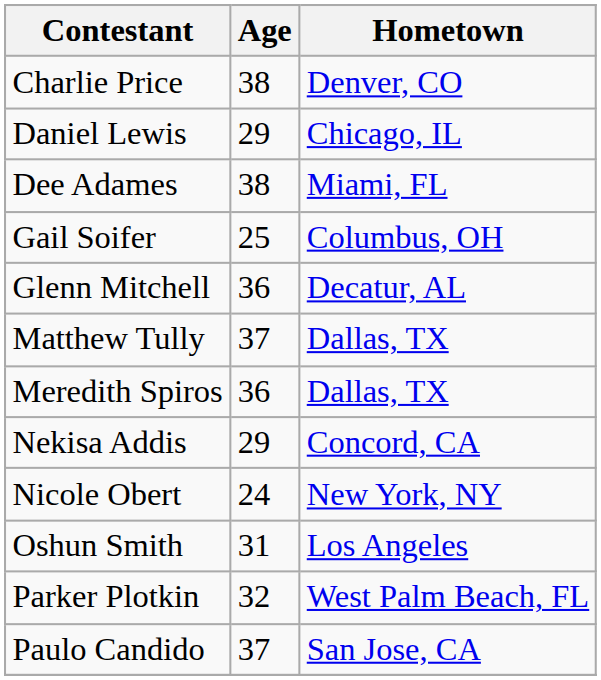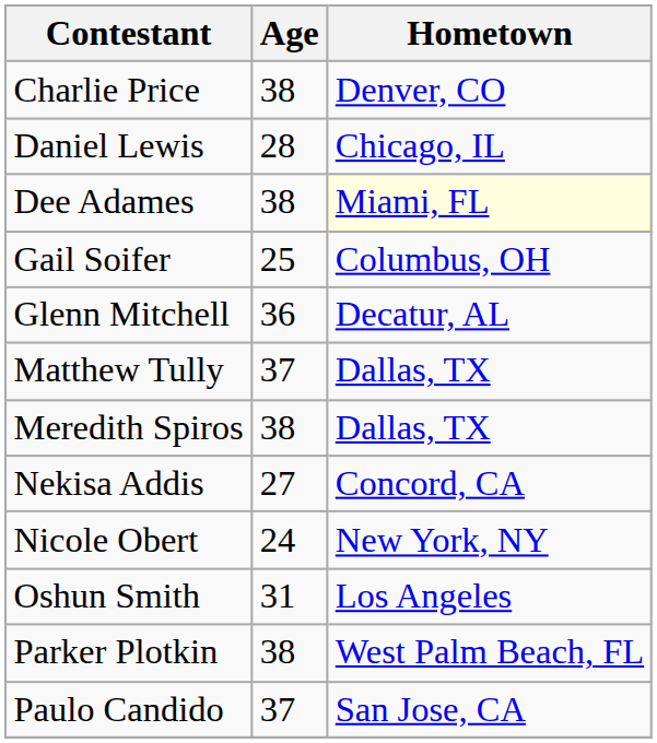 <table class="wikitable">
 <tr>
 <th>Contestant</th>
 <th>Age</th>
 <th>Hometown</th>
 </tr>
 <tr>
 <td>Charlie Price</td>
 <td>38</td>
 <td><a href='#'>Denver, CO</a></td>
 </tr>
 <tr>
 <td>Daniel Lewis</td>
-<td>29</td>
+<td>28</td>
 <td><a href='#'>Chicago, IL</a></td>
 </tr>
 <tr>
 <td>Dee Adames</td>
 <td>38</td>
-<td><a href='#'>Miami, FL</a></td>
+<td style="background: lightyellow;"><a href='#'>Miami, FL</a></td>
 </tr>
 <tr>
 <td>Gail Soifer</td>
 <td>25</td>
 <td><a href='#'>Columbus, OH</a></td>
 </tr>
 <tr>
 <td>Glenn Mitchell</td>
 <td>36</td>
 <td><a href='#'>Decatur, AL</a></td>
 </tr>
 <tr>
 <td>Matthew Tully</td>
 <td>37</td>
 <td><a href='#'>Dallas, TX</a></td>
 </tr>
 <tr>
 <td>Meredith Spiros</td>
-<td>36</td>
+<td>38</td>
 <td><a href='#'>Dallas, TX</a></td>
 </tr>
 <tr>
 <td>Nekisa Addis</td>
-<td>29</td>
+<td>27</td>
 <td><a href='#'>Concord, CA</a></td>
 </tr>
 <tr>
 <td>Nicole Obert</td>
 <td>24</td>
 <td><a href='#'>New York, NY</a></td>
 </tr>
 <tr>
 <td>Oshun Smith</td>
 <td>31</td>
 <td><a href='#'>Los Angeles</a></td>
 </tr>
 <tr>
 <td>Parker Plotkin</td>
-<td>32</td>
+<td>38</td>
 <td><a href='#'>West Palm Beach, FL</a></td>
 </tr>
 <tr>
 <td>Paulo Candido</td>
 <td>37</td>
 <td><a href='#'>San Jose, CA</a></td>
 </tr>
 <tr>
 </tr>
 </table>
